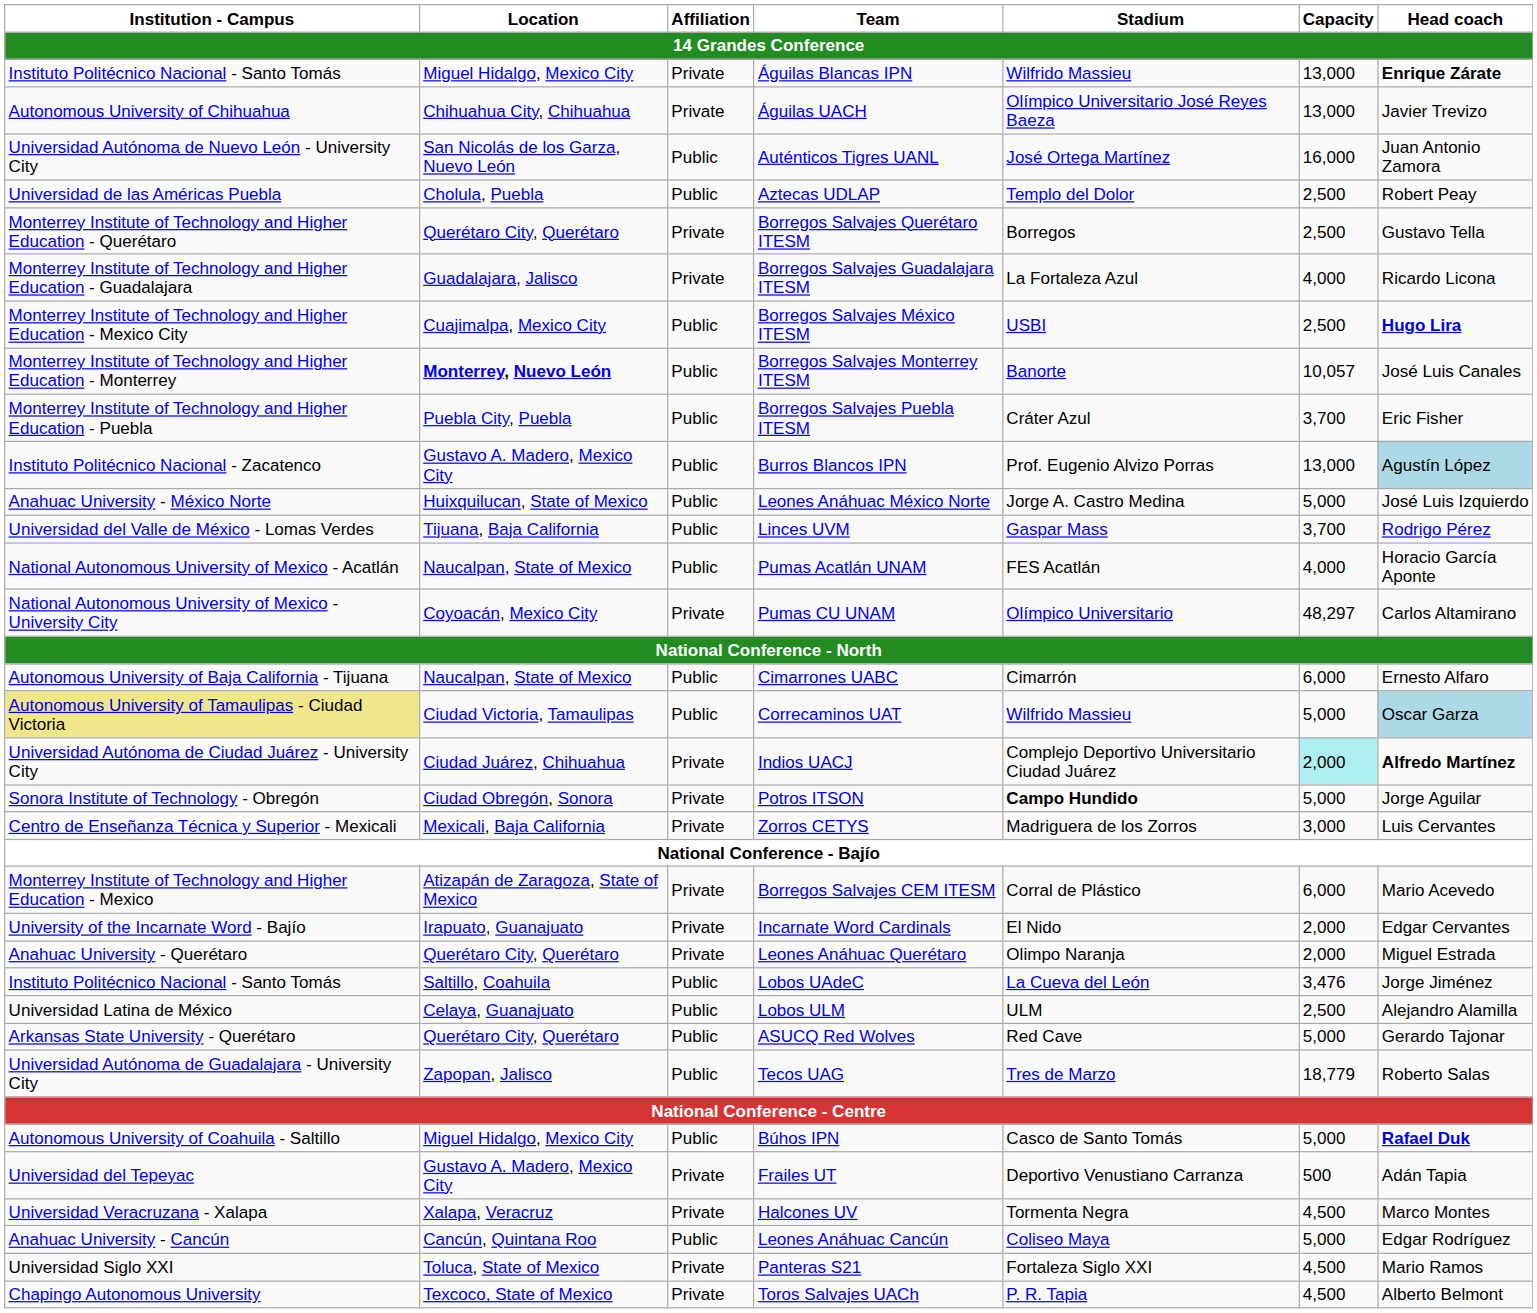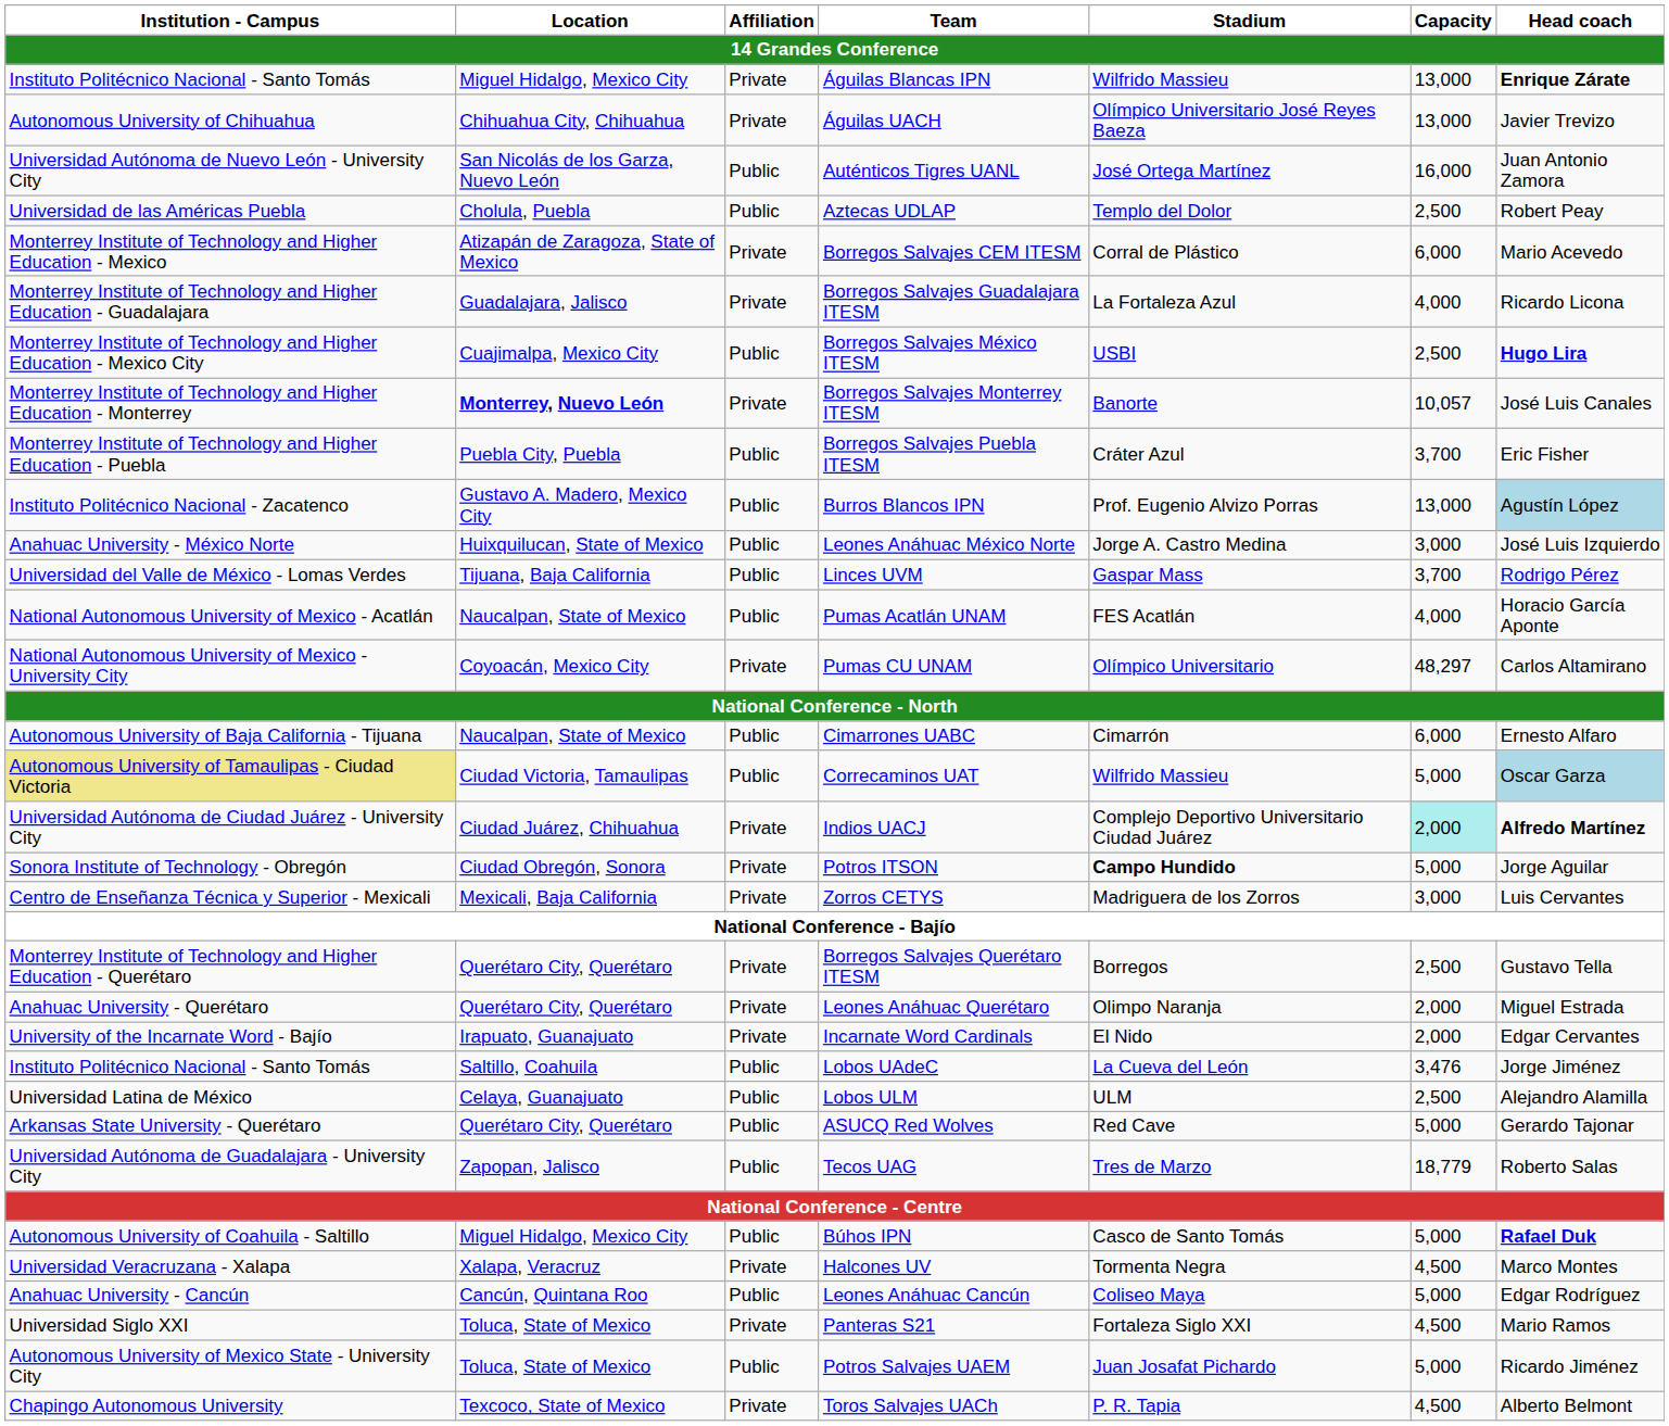 <table class="wikitable plainrowheaders sortable" style="width:100%; font-size:88%;">
 <tr>
 <th style="background:#FFFFFF;">Institution - Campus</th>
 <th style="background:#FFFFFF;">Location</th>
 <th style="background:#FFFFFF;">Affiliation</th>
 <th style="background:#FFFFFF;">Team</th>
 <th style="background:#FFFFFF;">Stadium</th>
 <th style="background:#FFFFFF;">Capacity</th>
 <th style="background:#FFFFFF;">Head coach</th>
 </tr>
 <tr>
 <th colspan="7" style="background:ForestGreen; color:white;" align="center">14 Grandes Conference</th>
 </tr>
 <tr>
 <td><a href='#'>Instituto Politécnico Nacional</a> - Santo Tomás</td>
 <td><a href='#'>Miguel Hidalgo</a>, <a href='#'>Mexico City</a></td>
 <td>Private</td>
 <td><a href='#'>Águilas Blancas IPN</a></td>
 <td><a href='#'>Wilfrido Massieu</a></td>
 <td>13,000</td>
 <td><strong>Enrique Zárate</strong></td>
 </tr>
 <tr>
 <td><a href='#'>Autonomous University of Chihuahua</a></td>
 <td><a href='#'>Chihuahua City</a>, <a href='#'>Chihuahua</a></td>
 <td>Private</td>
 <td><a href='#'>Águilas UACH</a></td>
 <td><a href='#'>Olímpico Universitario José Reyes Baeza</a></td>
 <td>13,000</td>
 <td>Javier Trevizo</td>
 </tr>
 <tr>
 <td><a href='#'>Universidad Autónoma de Nuevo León</a> - University City</td>
 <td><a href='#'>San Nicolás de los Garza</a>, <a href='#'>Nuevo León</a></td>
 <td>Public</td>
 <td><a href='#'>Auténticos Tigres UANL</a></td>
 <td><a href='#'>José Ortega Martínez</a></td>
 <td>16,000</td>
 <td>Juan Antonio Zamora</td>
 </tr>
 <tr>
 <td><a href='#'>Universidad de las Américas Puebla</a></td>
 <td><a href='#'>Cholula</a>, <a href='#'>Puebla</a></td>
 <td>Public</td>
 <td><a href='#'>Aztecas UDLAP</a></td>
 <td><a href='#'>Templo del Dolor</a></td>
 <td>2,500</td>
 <td>Robert Peay</td>
 </tr>
 <tr>
-<td><a href='#'>Monterrey Institute of Technology and Higher Education</a> - Querétaro</td>
-<td><a href='#'>Querétaro City</a>, <a href='#'>Querétaro</a></td>
+<td><a href='#'>Monterrey Institute of Technology and Higher Education</a> - Mexico</td>
+<td><a href='#'>Atizapán de Zaragoza</a>, <a href='#'>State of Mexico</a></td>
 <td>Private</td>
-<td><a href='#'>Borregos Salvajes Querétaro ITESM</a></td>
-<td>Borregos</td>
-<td>2,500</td>
-<td>Gustavo Tella</td>
+<td><a href='#'>Borregos Salvajes CEM ITESM</a></td>
+<td>Corral de Plástico</td>
+<td>6,000</td>
+<td>Mario Acevedo</td>
 </tr>
 <tr>
 <td><a href='#'>Monterrey Institute of Technology and Higher Education</a> - Guadalajara</td>
 <td><a href='#'>Guadalajara</a>, <a href='#'>Jalisco</a></td>
 <td>Private</td>
 <td><a href='#'>Borregos Salvajes Guadalajara ITESM</a></td>
 <td>La Fortaleza Azul</td>
 <td>4,000</td>
 <td>Ricardo Licona</td>
 </tr>
 <tr>
 <td><a href='#'>Monterrey Institute of Technology and Higher Education</a> - Mexico City</td>
 <td><a href='#'>Cuajimalpa</a>, <a href='#'>Mexico City</a></td>
 <td>Public</td>
 <td><a href='#'>Borregos Salvajes México ITESM</a></td>
 <td><a href='#'>USBI</a></td>
 <td>2,500</td>
 <td><strong><a href='#'>Hugo Lira</a></strong></td>
 </tr>
 <tr>
 <td><a href='#'>Monterrey Institute of Technology and Higher Education</a> - Monterrey</td>
 <td><strong><a href='#'>Monterrey</a>, <a href='#'>Nuevo León</a></strong></td>
-<td>Public</td>
+<td>Private</td>
 <td><a href='#'>Borregos Salvajes Monterrey ITESM</a></td>
 <td><a href='#'>Banorte</a></td>
 <td>10,057</td>
 <td>José Luis Canales</td>
 </tr>
 <tr>
 <td><a href='#'>Monterrey Institute of Technology and Higher Education</a> - Puebla</td>
 <td><a href='#'>Puebla City</a>, <a href='#'>Puebla</a></td>
 <td>Public</td>
 <td><a href='#'>Borregos Salvajes Puebla ITESM</a></td>
 <td>Cráter Azul</td>
 <td>3,700</td>
 <td>Eric Fisher</td>
 </tr>
 <tr>
 <td><a href='#'>Instituto Politécnico Nacional</a> - Zacatenco</td>
 <td><a href='#'>Gustavo A. Madero</a>, <a href='#'>Mexico City</a></td>
 <td>Public</td>
 <td><a href='#'>Burros Blancos IPN</a></td>
 <td>Prof. Eugenio Alvizo Porras</td>
 <td>13,000</td>
 <td style="background: lightblue;">Agustín López</td>
 </tr>
 <tr>
 <td><a href='#'>Anahuac University</a> - <a href='#'>México Norte</a></td>
 <td><a href='#'>Huixquilucan</a>, <a href='#'>State of Mexico</a></td>
 <td>Public</td>
 <td><a href='#'>Leones Anáhuac México Norte</a></td>
 <td>Jorge A. Castro Medina</td>
-<td>5,000</td>
+<td>3,000</td>
 <td>José Luis Izquierdo</td>
 </tr>
 <tr>
 <td><a href='#'>Universidad del Valle de México</a> - Lomas Verdes</td>
 <td><a href='#'>Tijuana</a>, <a href='#'>Baja California</a></td>
 <td>Public</td>
 <td><a href='#'>Linces UVM</a></td>
 <td><a href='#'>Gaspar Mass</a></td>
 <td>3,700</td>
 <td><a href='#'>Rodrigo Pérez</a></td>
 </tr>
 <tr>
 <td><a href='#'>National Autonomous University of Mexico</a> - Acatlán</td>
 <td><a href='#'>Naucalpan</a>, <a href='#'>State of Mexico</a></td>
 <td>Public</td>
 <td><a href='#'>Pumas Acatlán UNAM</a></td>
 <td>FES Acatlán</td>
 <td>4,000</td>
 <td>Horacio García Aponte</td>
 </tr>
 <tr>
 <td><a href='#'>National Autonomous University of Mexico</a> - <a href='#'>University City</a></td>
 <td><a href='#'>Coyoacán</a>, <a href='#'>Mexico City</a></td>
 <td>Private</td>
 <td><a href='#'>Pumas CU UNAM</a></td>
 <td><a href='#'>Olímpico Universitario</a></td>
 <td>48,297</td>
 <td>Carlos Altamirano</td>
 </tr>
 <tr>
 <th colspan="7" style="background:ForestGreen; color:white;" align="center">National Conference - North</th>
 </tr>
 <tr>
 <td><a href='#'>Autonomous University of Baja California</a> - Tijuana</td>
 <td><a href='#'>Naucalpan</a>, <a href='#'>State of Mexico</a></td>
 <td>Public</td>
 <td><a href='#'>Cimarrones UABC</a></td>
 <td>Cimarrón</td>
 <td>6,000</td>
 <td>Ernesto Alfaro</td>
 </tr>
 <tr>
 <td style="background: khaki;"><a href='#'>Autonomous University of Tamaulipas</a> - Ciudad Victoria</td>
 <td><a href='#'>Ciudad Victoria</a>, <a href='#'>Tamaulipas</a></td>
 <td>Public</td>
 <td><a href='#'>Correcaminos UAT</a></td>
 <td><a href='#'>Wilfrido Massieu</a></td>
 <td>5,000</td>
 <td style="background: lightblue;">Oscar Garza</td>
 </tr>
 <tr>
 <td><a href='#'>Universidad Autónoma de Ciudad Juárez</a> - University City</td>
 <td><a href='#'>Ciudad Juárez</a>, <a href='#'>Chihuahua</a></td>
 <td>Private</td>
 <td><a href='#'>Indios UACJ</a></td>
 <td>Complejo Deportivo Universitario Ciudad Juárez</td>
 <td style="background: paleturquoise;">2,000</td>
 <td><strong>Alfredo Martínez</strong></td>
 </tr>
 <tr>
 <td><a href='#'>Sonora Institute of Technology</a> - Obregón</td>
 <td><a href='#'>Ciudad Obregón</a>, <a href='#'>Sonora</a></td>
 <td>Private</td>
 <td><a href='#'>Potros ITSON</a></td>
 <td><strong>Campo Hundido</strong></td>
 <td>5,000</td>
 <td>Jorge Aguilar</td>
 </tr>
 <tr>
 <td><a href='#'>Centro de Enseñanza Técnica y Superior</a> - Mexicali</td>
 <td><a href='#'>Mexicali</a>, <a href='#'>Baja California</a></td>
 <td>Private</td>
 <td><a href='#'>Zorros CETYS</a></td>
 <td>Madriguera de los Zorros</td>
 <td>3,000</td>
 <td>Luis Cervantes</td>
 </tr>
 <tr>
 <th colspan="7" style="background:white; color:black;" align="center">National Conference - Bajío</th>
 </tr>
 <tr>
-<td><a href='#'>Monterrey Institute of Technology and Higher Education</a> - Mexico</td>
-<td><a href='#'>Atizapán de Zaragoza</a>, <a href='#'>State of Mexico</a></td>
+<td><a href='#'>Monterrey Institute of Technology and Higher Education</a> - Querétaro</td>
+<td><a href='#'>Querétaro City</a>, <a href='#'>Querétaro</a></td>
 <td>Private</td>
-<td><a href='#'>Borregos Salvajes CEM ITESM</a></td>
-<td>Corral de Plástico</td>
-<td>6,000</td>
-<td>Mario Acevedo</td>
+<td><a href='#'>Borregos Salvajes Querétaro ITESM</a></td>
+<td>Borregos</td>
+<td>2,500</td>
+<td>Gustavo Tella</td>
+</tr>
+<tr>
+<td><a href='#'>Anahuac University</a> - Querétaro</td>
+<td><a href='#'>Querétaro City</a>, <a href='#'>Querétaro</a></td>
+<td>Private</td>
+<td><a href='#'>Leones Anáhuac Querétaro</a></td>
+<td>Olimpo Naranja</td>
+<td>2,000</td>
+<td>Miguel Estrada</td>
 </tr>
 <tr>
 <td><a href='#'>University of the Incarnate Word</a> - Bajío</td>
 <td><a href='#'>Irapuato</a>, <a href='#'>Guanajuato</a></td>
 <td>Private</td>
 <td><a href='#'>Incarnate Word Cardinals</a></td>
 <td>El Nido</td>
 <td>2,000</td>
 <td>Edgar Cervantes</td>
-</tr>
-<tr>
-<td><a href='#'>Anahuac University</a> - Querétaro</td>
-<td><a href='#'>Querétaro City</a>, <a href='#'>Querétaro</a></td>
-<td>Private</td>
-<td><a href='#'>Leones Anáhuac Querétaro</a></td>
-<td>Olimpo Naranja</td>
-<td>2,000</td>
-<td>Miguel Estrada</td>
 </tr>
 <tr>
 <td><a href='#'>Instituto Politécnico Nacional</a> - Santo Tomás</td>
 <td><a href='#'>Saltillo</a>, <a href='#'>Coahuila</a></td>
 <td>Public</td>
 <td><a href='#'>Lobos UAdeC</a></td>
 <td><a href='#'>La Cueva del León</a></td>
 <td>3,476</td>
 <td>Jorge Jiménez</td>
 </tr>
 <tr>
 <td>Universidad Latina de México</td>
 <td><a href='#'>Celaya</a>, <a href='#'>Guanajuato</a></td>
 <td>Public</td>
 <td><a href='#'>Lobos ULM</a></td>
 <td>ULM</td>
 <td>2,500</td>
 <td>Alejandro Alamilla</td>
 </tr>
 <tr>
 <td><a href='#'>Arkansas State University</a> - Querétaro</td>
 <td><a href='#'>Querétaro City</a>, <a href='#'>Querétaro</a></td>
 <td>Public</td>
 <td><a href='#'>ASUCQ Red Wolves</a></td>
 <td>Red Cave</td>
 <td>5,000</td>
 <td>Gerardo Tajonar</td>
 </tr>
 <tr>
 <td><a href='#'>Universidad Autónoma de Guadalajara</a> - University City</td>
 <td><a href='#'>Zapopan</a>, <a href='#'>Jalisco</a></td>
 <td>Public</td>
 <td><a href='#'>Tecos UAG</a></td>
 <td><a href='#'>Tres de Marzo</a></td>
 <td>18,779</td>
 <td>Roberto Salas</td>
 </tr>
 <tr>
 <th colspan="7" style="background:#d63334; color:white;" align="center">National Conference - Centre</th>
 </tr>
 <tr>
 <td><a href='#'>Autonomous University of Coahuila</a> - Saltillo</td>
 <td><a href='#'>Miguel Hidalgo</a>, <a href='#'>Mexico City</a></td>
 <td>Public</td>
 <td><a href='#'>Búhos IPN</a></td>
 <td>Casco de Santo Tomás</td>
 <td>5,000</td>
 <td><strong><a href='#'>Rafael Duk</a></strong></td>
 </tr>
 <tr>
-<td><a href='#'>Universidad del Tepeyac</a></td>
-<td><a href='#'>Gustavo A. Madero</a>, <a href='#'>Mexico City</a></td>
-<td>Private</td>
-<td><a href='#'>Frailes UT</a></td>
-<td>Deportivo Venustiano Carranza</td>
-<td>500</td>
-<td>Adán Tapia</td>
-</tr>
-<tr>
 <td><a href='#'>Universidad Veracruzana</a> - Xalapa</td>
 <td><a href='#'>Xalapa</a>, <a href='#'>Veracruz</a></td>
 <td>Private</td>
 <td><a href='#'>Halcones UV</a></td>
 <td>Tormenta Negra</td>
 <td>4,500</td>
 <td>Marco Montes</td>
 </tr>
 <tr>
 <td><a href='#'>Anahuac University</a> - <a href='#'>Cancún</a></td>
 <td><a href='#'>Cancún</a>, <a href='#'>Quintana Roo</a></td>
 <td>Public</td>
 <td><a href='#'>Leones Anáhuac Cancún</a></td>
 <td><a href='#'>Coliseo Maya</a></td>
 <td>5,000</td>
 <td>Edgar Rodríguez</td>
 </tr>
 <tr>
 <td>Universidad Siglo XXI</td>
 <td><a href='#'>Toluca</a>, <a href='#'>State of Mexico</a></td>
 <td>Private</td>
 <td><a href='#'>Panteras S21</a></td>
 <td>Fortaleza Siglo XXI</td>
 <td>4,500</td>
 <td>Mario Ramos</td>
 </tr>
 <tr>
+<td><a href='#'>Autonomous University of Mexico State</a> - University City</td>
+<td><a href='#'>Toluca</a>, <a href='#'>State of Mexico</a></td>
+<td>Public</td>
+<td><a href='#'>Potros Salvajes UAEM</a></td>
+<td><a href='#'>Juan Josafat Pichardo</a></td>
+<td>5,000</td>
+<td>Ricardo Jiménez</td>
+</tr>
+<tr>
 <td><a href='#'>Chapingo Autonomous University</a></td>
 <td><a href='#'>Texcoco, State of Mexico</a></td>
 <td>Private</td>
 <td><a href='#'>Toros Salvajes UACh</a></td>
 <td><a href='#'>P. R. Tapia</a></td>
 <td>4,500</td>
 <td>Alberto Belmont</td>
 </tr>
 </table>
